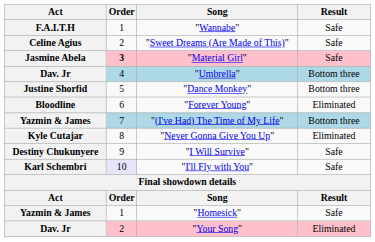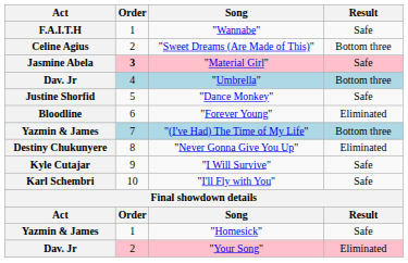 <table class="wikitable plainrowheaders" style="text-align:center;">
 <tr>
 <th scope="col" style="width:10em;">Act</th>
 <th scope="col">Order</th>
 <th scope="col" style="width:16em;">Song</th>
 <th scope="col" style="width:7em;">Result</th>
 </tr>
 <tr>
 <th scope="row">F.A.I.T.H</th>
 <td>1</td>
 <td>"<a href='#'>Wannabe</a>"</td>
 <td>Safe</td>
 </tr>
 <tr>
 <th scope="row">Celine Agius</th>
 <td>2</td>
 <td>"<a href='#'>Sweet Dreams (Are Made of This)</a>"</td>
-<td>Safe</td>
+<td>Bottom three</td>
 </tr>
 <tr style="background:pink;">
 <th scope="row">Jasmine Abela</th>
 <td><strong>3</strong></td>
 <td>"<a href='#'>Material Girl</a>"</td>
 <td>Safe</td>
 </tr>
 <tr style="background:lightblue;">
 <th scope="row">Dav. Jr</th>
 <td>4</td>
 <td>"<a href='#'>Umbrella</a>"</td>
 <td>Bottom three</td>
 </tr>
 <tr>
 <th scope="row">Justine Shorfid</th>
 <td>5</td>
 <td>"<a href='#'>Dance Monkey</a>"</td>
-<td>Bottom three</td>
+<td>Safe</td>
 </tr>
 <tr>
 <th scope="row">Bloodline</th>
 <td>6</td>
 <td>"<a href='#'>Forever Young</a>"</td>
 <td>Eliminated</td>
 </tr>
 <tr style="background:lightblue;">
 <th scope="row">Yazmin & James</th>
 <td>7</td>
 <td>"<a href='#'>(I've Had) The Time of My Life</a>"</td>
 <td>Bottom three</td>
 </tr>
 <tr>
-<th scope="row">Kyle Cutajar</th>
+<th scope="row">Destiny Chukunyere</th>
 <td>8</td>
 <td>"<a href='#'>Never Gonna Give You Up</a>"</td>
 <td>Eliminated</td>
 </tr>
 <tr>
-<th scope="row">Destiny Chukunyere</th>
+<th scope="row">Kyle Cutajar</th>
 <td>9</td>
 <td>"<a href='#'>I Will Survive</a>"</td>
 <td>Safe</td>
 </tr>
 <tr>
 <th scope="row">Karl Schembri</th>
-<td style="background: lavender;">10</td>
+<td>10</td>
 <td>"<a href='#'>I'll Fly with You</a>"</td>
 <td>Safe</td>
 </tr>
 <tr>
 <th colspan="4">Final showdown details</th>
 </tr>
 <tr>
 <th scope="col" style="width:10em;">Act</th>
 <th scope="col">Order</th>
 <th scope="col" style="width:16em;">Song</th>
 <th scope="col" style="width:6em;">Result</th>
 </tr>
 <tr>
 <th scope="row">Yazmin & James</th>
 <td>1</td>
 <td>"<a href='#'>Homesick</a>"</td>
 <td>Safe</td>
 </tr>
 <tr style="background:pink;">
 <th scope="row">Dav. Jr</th>
 <td>2</td>
 <td>"<a href='#'>Your Song</a>"</td>
 <td>Eliminated</td>
 </tr>
 </table>
